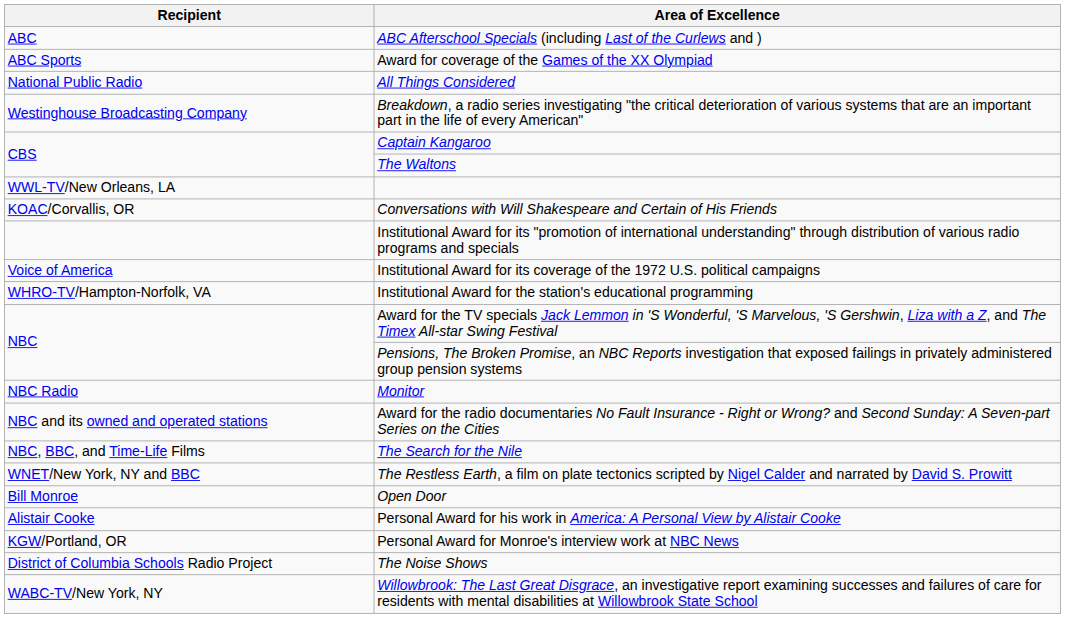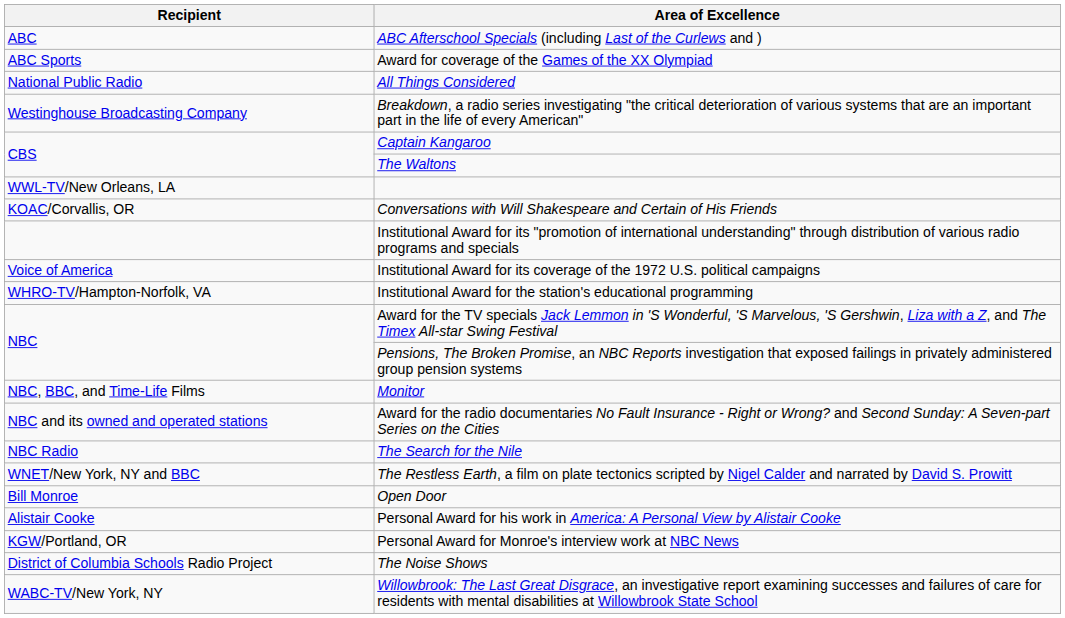 <table class="wikitable" style="width:95%">
 <tr bgcolor="#CCCCCC">
 <th width=35%>Recipient</th>
 <th width=65%>Area of Excellence</th>
 </tr>
 <tr>
 <td><a href='#'>ABC</a></td>
 <td><em><a href='#'>ABC Afterschool Specials</a></em> (including <em><a href='#'>Last of the Curlews</a></em> and <em></em>)</td>
 </tr>
 <tr>
 <td><a href='#'>ABC Sports</a></td>
 <td>Award for coverage of the <a href='#'>Games of the XX Olympiad</a></td>
 </tr>
 <tr>
 <td><a href='#'>National Public Radio</a></td>
 <td><em><a href='#'>All Things Considered</a></em></td>
 </tr>
 <tr>
 <td><a href='#'>Westinghouse Broadcasting Company</a></td>
 <td><em>Breakdown</em>, a radio series investigating "the critical deterioration of various systems that are an important part in the life of every American"</td>
 </tr>
 <tr>
 <td rowspan="2"><a href='#'>CBS</a></td>
 <td><em><a href='#'>Captain Kangaroo</a></em></td>
 </tr>
 <tr>
 <td><em><a href='#'>The Waltons</a></em></td>
 </tr>
 <tr>
 <td><a href='#'>WWL-TV</a>/New Orleans, LA</td>
 <td><em></em></td>
 </tr>
 <tr>
 <td><a href='#'>KOAC</a>/Corvallis, OR</td>
 <td><em>Conversations with Will Shakespeare and Certain of His Friends</em></td>
 </tr>
 <tr>
 <td></td>
 <td>Institutional Award for its "promotion of international understanding" through distribution of various radio programs and specials</td>
 </tr>
 <tr>
 <td><a href='#'>Voice of America</a></td>
 <td>Institutional Award for its coverage of the 1972 U.S. political campaigns</td>
 </tr>
 <tr>
 <td><a href='#'>WHRO-TV</a>/Hampton-Norfolk, VA</td>
 <td>Institutional Award for the station's educational programming</td>
 </tr>
 <tr>
 <td rowspan="2"><a href='#'>NBC</a></td>
 <td>Award for the TV specials <em><a href='#'>Jack Lemmon</a> in 'S Wonderful, 'S Marvelous, 'S Gershwin</em>, <em><a href='#'>Liza with a Z</a></em>, and <em>The <a href='#'>Timex</a> All-star Swing Festival</em></td>
 </tr>
 <tr>
 <td><em>Pensions, The Broken Promise</em>, an <em>NBC Reports</em> investigation that exposed failings in privately administered group pension systems</td>
 </tr>
 <tr>
-<td><a href='#'>NBC Radio</a></td>
+<td><a href='#'>NBC</a>, <a href='#'>BBC</a>, and <a href='#'>Time-Life</a> Films</td>
 <td><em><a href='#'>Monitor</a></em></td>
 </tr>
 <tr>
 <td><a href='#'>NBC</a> and its <a href='#'>owned and operated stations</a></td>
 <td>Award for the radio documentaries <em>No Fault Insurance - Right or Wrong?</em> and <em>Second Sunday: A Seven-part Series on the Cities</em></td>
 </tr>
 <tr>
-<td><a href='#'>NBC</a>, <a href='#'>BBC</a>, and <a href='#'>Time-Life</a> Films</td>
+<td><a href='#'>NBC Radio</a></td>
 <td><em><a href='#'>The Search for the Nile</a></em></td>
 </tr>
 <tr>
 <td><a href='#'>WNET</a>/New York, NY and <a href='#'>BBC</a></td>
 <td><em>The Restless Earth</em>, a film on plate tectonics scripted by <a href='#'>Nigel Calder</a> and narrated by <a href='#'>David S. Prowitt</a></td>
 </tr>
 <tr>
 <td><a href='#'>Bill Monroe</a></td>
 <td><em>Open Door</em></td>
 </tr>
 <tr>
 <td><a href='#'>Alistair Cooke</a></td>
 <td>Personal Award for his work in <em><a href='#'>America: A Personal View by Alistair Cooke</a></em></td>
 </tr>
 <tr>
 <td><a href='#'>KGW</a>/Portland, OR</td>
 <td>Personal Award for Monroe's interview work at <a href='#'>NBC News</a></td>
 </tr>
 <tr>
 <td><a href='#'>District of Columbia Schools</a> Radio Project</td>
 <td><em>The Noise Shows</em></td>
 </tr>
 <tr>
 <td><a href='#'>WABC-TV</a>/New York, NY</td>
 <td><em><a href='#'>Willowbrook: The Last Great Disgrace</a></em>, an investigative report examining successes and failures of care for residents with mental disabilities at <a href='#'>Willowbrook State School</a></td>
 </tr>
 </table>
